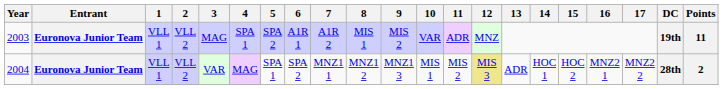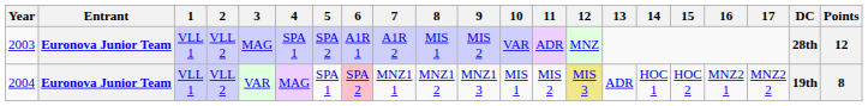 <table class="wikitable" style="text-align:center; font-size:85%">
 <tr>
 <th>Year</th>
 <th>Entrant</th>
 <th>1</th>
 <th>2</th>
 <th>3</th>
 <th>4</th>
 <th>5</th>
 <th>6</th>
 <th>7</th>
 <th>8</th>
 <th>9</th>
 <th>10</th>
 <th>11</th>
 <th>12</th>
 <th>13</th>
 <th>14</th>
 <th>15</th>
 <th>16</th>
 <th>17</th>
 <th>DC</th>
 <th>Points</th>
 </tr>
 <tr>
 <td><a href='#'>2003</a></td>
 <th nowrap><a href='#'>Euronova Junior Team</a></th>
 <td style="background:#CFCFFF;"><a href='#'>VLL<br>1</a><br></td>
 <td style="background:#CFCFFF;"><a href='#'>VLL<br>2</a><br></td>
 <td style="background:#CFCFFF;"><a href='#'>MAG</a><br></td>
 <td style="background:#CFCFFF;"><a href='#'>SPA<br>1</a><br></td>
 <td style="background:#CFCFFF;"><a href='#'>SPA<br>2</a><br></td>
 <td style="background:#CFCFFF;"><a href='#'>A1R<br>1</a><br></td>
 <td style="background:#CFCFFF;"><a href='#'>A1R<br>2</a><br></td>
 <td style="background:#CFCFFF;"><a href='#'>MIS<br>1</a><br></td>
 <td style="background:#CFCFFF;"><a href='#'>MIS<br>2</a><br></td>
 <td style="background:#CFCFFF;"><a href='#'>VAR</a><br></td>
 <td style="background:#EFCFFF;"><a href='#'>ADR</a><br></td>
 <td style="background:#DFFFDF;"><a href='#'>MNZ</a><br></td>
 <td colspan=5></td>
-<th>19th</th>
-<th>11</th>
+<th>28th</th>
+<th>12</th>
 </tr>
 <tr>
 <td><a href='#'>2004</a></td>
 <th nowrap><a href='#'>Euronova Junior Team</a></th>
 <td style="background:#CFCFFF;"><a href='#'>VLL<br>1</a><br></td>
 <td style="background:#CFCFFF;"><a href='#'>VLL<br>2</a><br></td>
 <td style="background:#DFFFDF;"><a href='#'>VAR</a><br></td>
 <td style="background:#EFCFFF;"><a href='#'>MAG</a><br></td>
 <td><a href='#'>SPA<br>1</a></td>
-<td><a href='#'>SPA<br>2</a></td>
+<td style="background: pink;"><a href='#'>SPA<br>2</a></td>
 <td><a href='#'>MNZ1<br>1</a></td>
 <td><a href='#'>MNZ1<br>2</a></td>
 <td><a href='#'>MNZ1<br>3</a></td>
 <td><a href='#'>MIS<br>1</a></td>
 <td><a href='#'>MIS<br>2</a></td>
 <td style="background: khaki;"><a href='#'>MIS<br>3</a></td>
 <td><a href='#'>ADR</a></td>
 <td><a href='#'>HOC<br>1</a></td>
 <td><a href='#'>HOC<br>2</a></td>
 <td><a href='#'>MNZ2<br>1</a></td>
 <td><a href='#'>MNZ2<br>2</a></td>
-<th>28th</th>
-<th>2</th>
+<th>19th</th>
+<th>8</th>
 </tr>
 </table>
